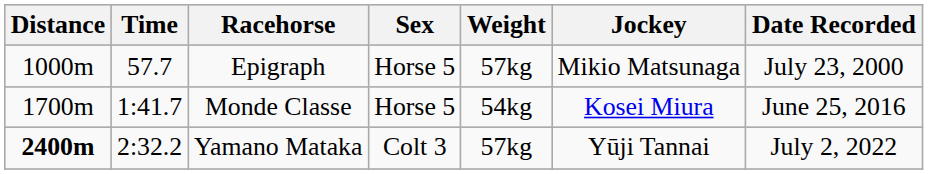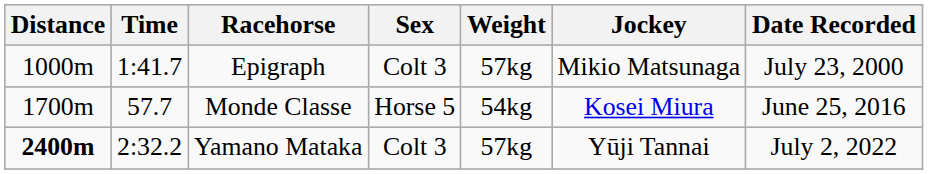 <table class="wikitable" style="text-align: center;">
 <tr>
 <th>Distance</th>
 <th>Time</th>
 <th>Racehorse</th>
 <th>Sex</th>
 <th>Weight</th>
 <th>Jockey</th>
 <th>Date Recorded</th>
 </tr>
 <tr>
 <td>1000m</td>
-<td>57.7</td>
+<td>1:41.7</td>
 <td>Epigraph</td>
-<td>Horse 5</td>
+<td>Colt 3</td>
 <td>57kg</td>
 <td>Mikio Matsunaga</td>
 <td>July 23, 2000</td>
 </tr>
 <tr>
 <td>1700m</td>
-<td>1:41.7</td>
+<td>57.7</td>
 <td>Monde Classe</td>
 <td>Horse 5</td>
 <td>54kg</td>
 <td><a href='#'>Kosei Miura</a></td>
 <td>June 25, 2016</td>
 </tr>
 <tr>
 <td><strong>2400m</strong></td>
 <td>2:32.2</td>
 <td>Yamano Mataka</td>
 <td>Colt 3</td>
 <td>57kg</td>
 <td>Yūji Tannai</td>
 <td>July 2, 2022</td>
 </tr>
 </table>
